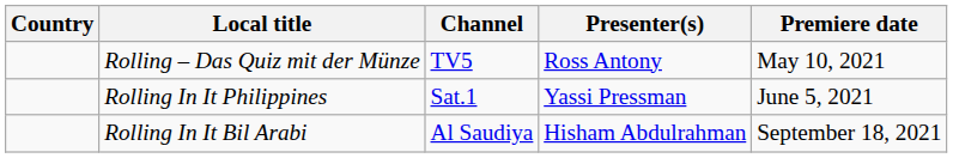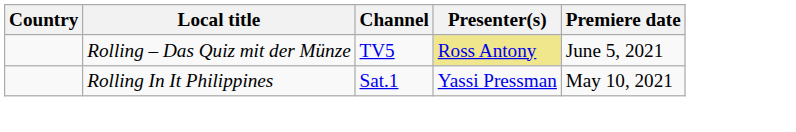 <table class="wikitable" style="text-align:left;">
 <tr>
 <th scope="col">Country</th>
 <th scope="col">Local title</th>
 <th scope="col">Channel</th>
 <th scope="col">Presenter(s)</th>
 <th scope="col">Premiere date</th>
 </tr>
 <tr>
 <td></td>
 <td><em>Rolling – Das Quiz mit der Münze</em></td>
 <td><a href='#'>TV5</a></td>
-<td><a href='#'>Ross Antony</a></td>
-<td>May 10, 2021</td>
+<td style="background: khaki;"><a href='#'>Ross Antony</a></td>
+<td>June 5, 2021</td>
 </tr>
 <tr>
 <td></td>
 <td><em>Rolling In It Philippines</em></td>
 <td><a href='#'>Sat.1</a></td>
 <td><a href='#'>Yassi Pressman</a></td>
-<td>June 5, 2021</td>
-</tr>
-<tr>
-<td></td>
-<td><em>Rolling In It Bil Arabi</em></td>
-<td><a href='#'>Al Saudiya</a></td>
-<td><a href='#'>Hisham Abdulrahman</a></td>
-<td>September 18, 2021</td>
+<td>May 10, 2021</td>
 </tr>
 </table>
